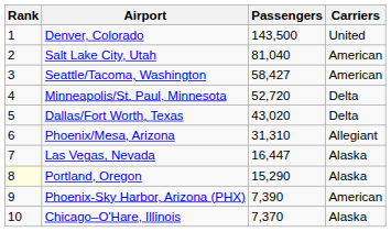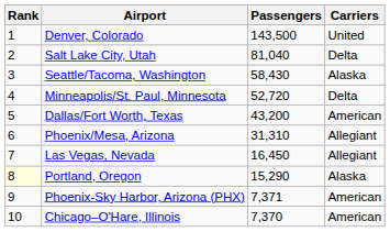 <table class="wikitable sortable" style="font-size: 95%">
 <tr>
 <th>Rank</th>
 <th>Airport</th>
 <th>Passengers</th>
 <th>Carriers</th>
 </tr>
 <tr>
 <td>1</td>
 <td><a href='#'>Denver, Colorado</a></td>
 <td>143,500</td>
 <td>United</td>
 </tr>
 <tr>
 <td>2</td>
 <td><a href='#'>Salt Lake City, Utah</a></td>
 <td>81,040</td>
-<td>American</td>
+<td>Delta</td>
 </tr>
 <tr>
 <td>3</td>
 <td><a href='#'>Seattle/Tacoma, Washington</a></td>
-<td>58,427</td>
-<td>American</td>
+<td>58,430</td>
+<td>Alaska</td>
 </tr>
 <tr>
 <td>4</td>
 <td><a href='#'>Minneapolis/St. Paul, Minnesota</a></td>
 <td>52,720</td>
 <td>Delta</td>
 </tr>
 <tr>
 <td>5</td>
 <td><a href='#'>Dallas/Fort Worth, Texas</a></td>
-<td>43,020</td>
-<td>Delta</td>
+<td>43,200</td>
+<td>American</td>
 </tr>
 <tr>
 <td>6</td>
 <td><a href='#'>Phoenix/Mesa, Arizona</a></td>
 <td>31,310</td>
 <td>Allegiant</td>
 </tr>
 <tr>
 <td>7</td>
 <td><a href='#'>Las Vegas, Nevada</a></td>
-<td>16,447</td>
-<td>Alaska</td>
+<td>16,450</td>
+<td>Allegiant</td>
 </tr>
 <tr>
 <td style="background: lightyellow;">8</td>
 <td><a href='#'>Portland, Oregon</a></td>
 <td>15,290</td>
 <td>Alaska</td>
 </tr>
 <tr>
 <td>9</td>
 <td><a href='#'>Phoenix-Sky Harbor, Arizona (PHX)</a></td>
-<td>7,390</td>
+<td>7,371</td>
 <td>American</td>
 </tr>
 <tr>
 <td>10</td>
 <td><a href='#'>Chicago–O'Hare, Illinois</a></td>
 <td>7,370</td>
-<td>Alaska</td>
+<td>American</td>
 </tr>
 </table>
